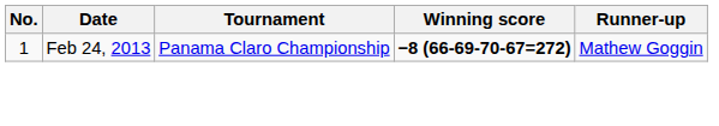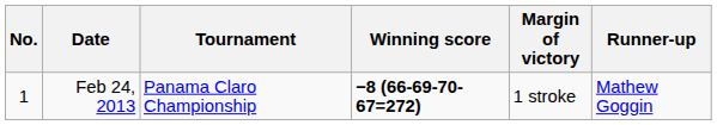 <table class="wikitable" style="font-size:95%;">
 <tr>
 <th>No.</th>
 <th>Date</th>
 <th>Tournament</th>
 <th>Winning score</th>
+<th>Margin of<br>victory</th>
 <th>Runner-up</th>
 </tr>
 <tr>
 <td align=center>1</td>
 <td align=right>Feb 24, <a href='#'>2013</a></td>
 <td><a href='#'>Panama Claro Championship</a></td>
 <td><strong>−8 (66-69-70-67=272)</strong></td>
+<td>1 stroke</td>
 <td> <a href='#'>Mathew Goggin</a></td>
 </tr>
 </table>
